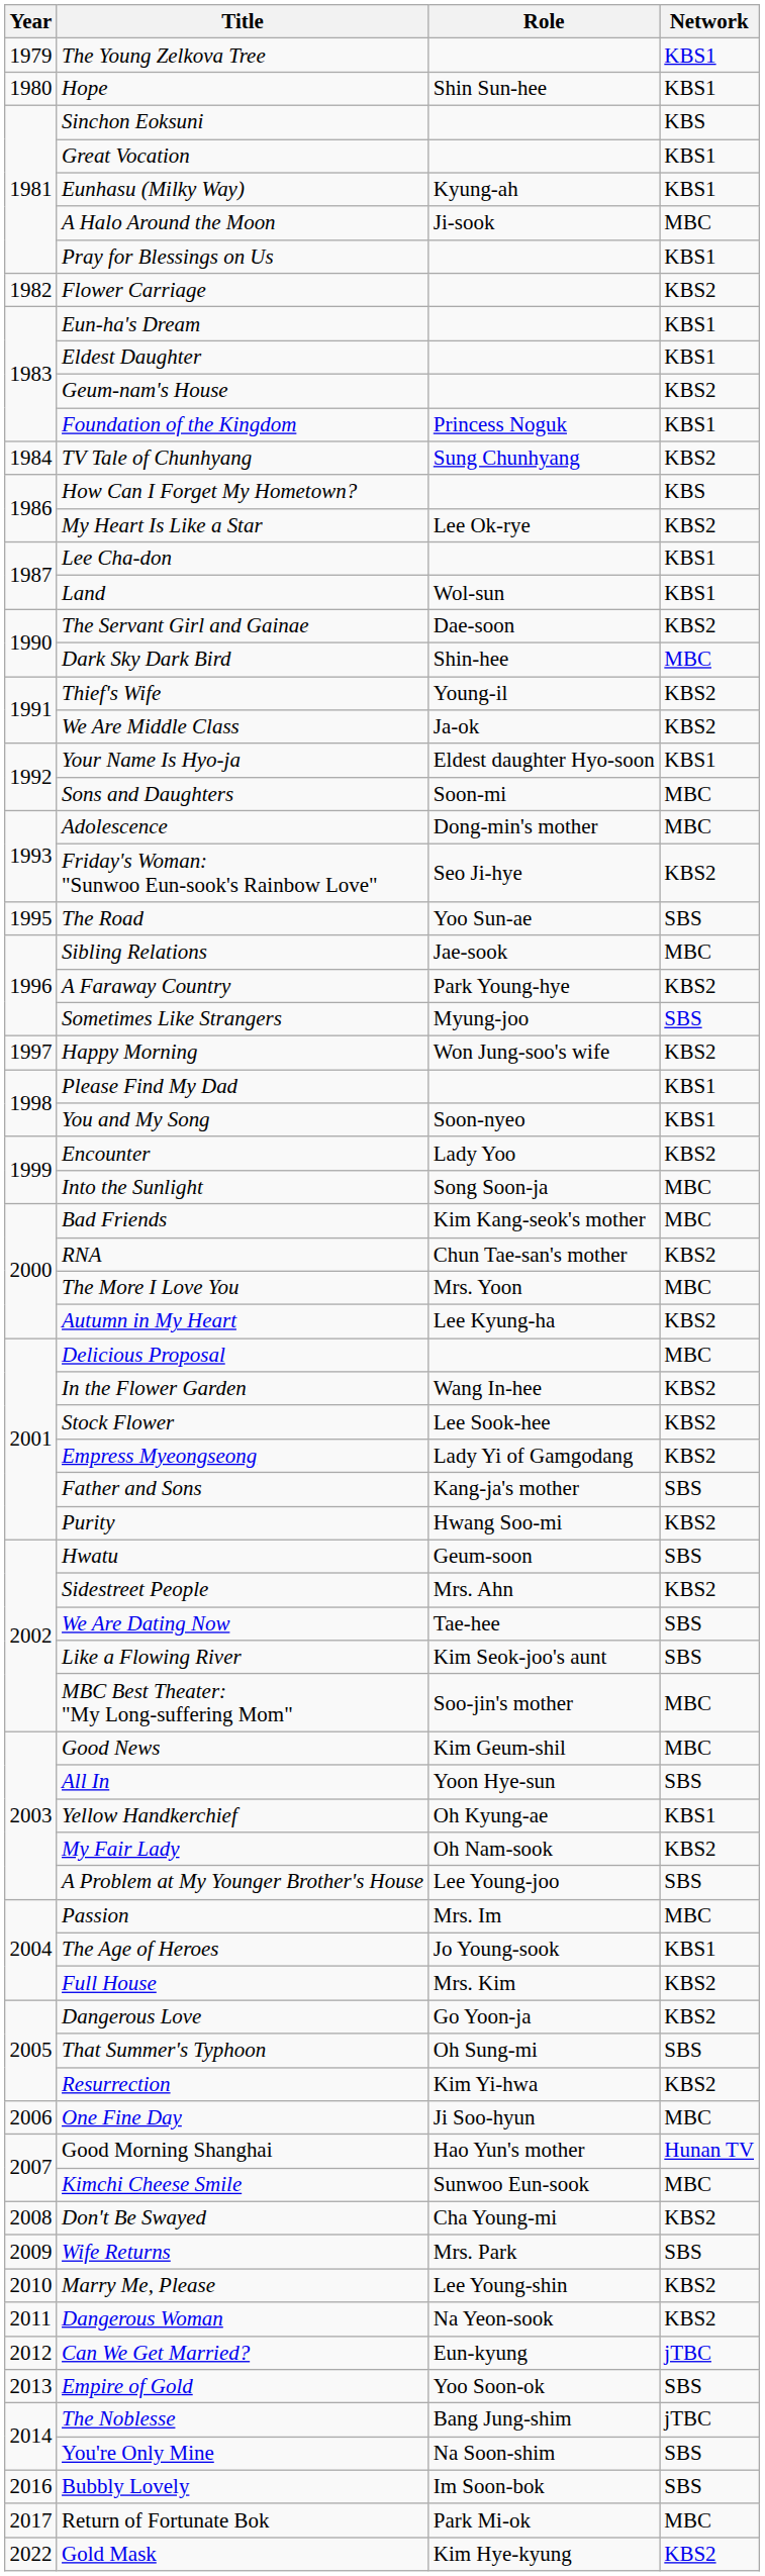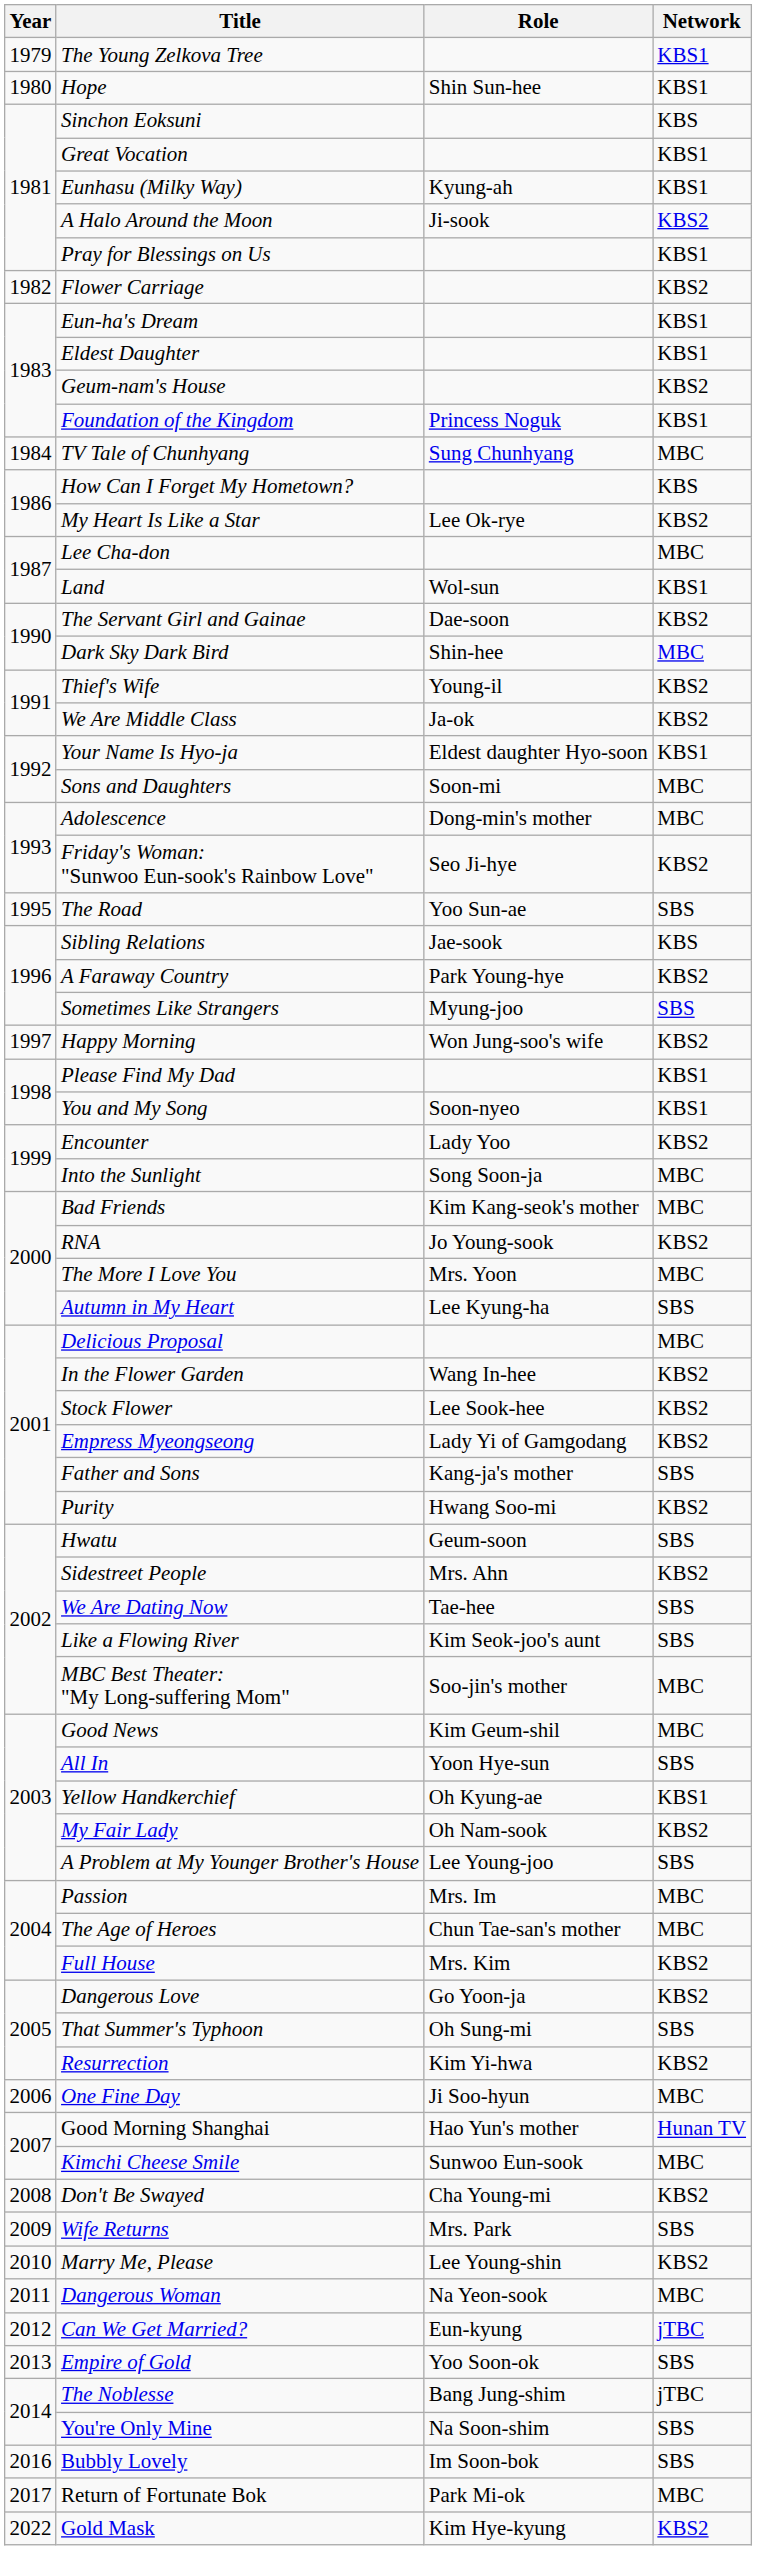 <table class="wikitable sortable">
 <tr>
 <th>Year</th>
 <th>Title</th>
 <th>Role</th>
 <th>Network</th>
 </tr>
 <tr>
 <td>1979</td>
 <td><em>The Young Zelkova Tree</em></td>
 <td></td>
 <td><a href='#'>KBS1</a></td>
 </tr>
 <tr>
 <td>1980</td>
 <td><em>Hope</em></td>
 <td>Shin Sun-hee</td>
 <td>KBS1</td>
 </tr>
 <tr>
 <td rowspan=5>1981</td>
 <td><em>Sinchon Eoksuni</em></td>
 <td></td>
 <td>KBS</td>
 </tr>
 <tr>
 <td><em>Great Vocation</em></td>
 <td></td>
 <td>KBS1</td>
 </tr>
 <tr>
 <td><em>Eunhasu (Milky Way)</em></td>
 <td>Kyung-ah</td>
 <td>KBS1</td>
 </tr>
 <tr>
 <td><em>A Halo Around the Moon</em></td>
 <td>Ji-sook</td>
-<td>MBC</td>
+<td><a href='#'>KBS2</a></td>
 </tr>
 <tr>
 <td><em>Pray for Blessings on Us</em></td>
 <td></td>
 <td>KBS1</td>
 </tr>
 <tr>
 <td>1982</td>
 <td><em>Flower Carriage</em></td>
 <td></td>
 <td>KBS2</td>
 </tr>
 <tr>
 <td rowspan=4>1983</td>
 <td><em>Eun-ha's Dream</em></td>
 <td></td>
 <td>KBS1</td>
 </tr>
 <tr>
 <td><em>Eldest Daughter</em></td>
 <td></td>
 <td>KBS1</td>
 </tr>
 <tr>
 <td><em>Geum-nam's House</em></td>
 <td></td>
 <td>KBS2</td>
 </tr>
 <tr>
 <td><em><a href='#'>Foundation of the Kingdom</a></em></td>
 <td><a href='#'>Princess Noguk</a></td>
 <td>KBS1</td>
 </tr>
 <tr>
 <td>1984</td>
 <td><em>TV Tale of Chunhyang</em></td>
 <td><a href='#'>Sung Chunhyang</a></td>
-<td>KBS2</td>
+<td>MBC</td>
 </tr>
 <tr>
 <td rowspan=2>1986</td>
 <td><em>How Can I Forget My Hometown?</em></td>
 <td></td>
 <td>KBS</td>
 </tr>
 <tr>
 <td><em>My Heart Is Like a Star</em></td>
 <td>Lee Ok-rye</td>
 <td>KBS2</td>
 </tr>
 <tr>
 <td rowspan=2>1987</td>
 <td><em>Lee Cha-don</em></td>
 <td></td>
-<td>KBS1</td>
+<td>MBC</td>
 </tr>
 <tr>
 <td><em>Land</em></td>
 <td>Wol-sun</td>
 <td>KBS1</td>
 </tr>
 <tr>
 <td rowspan=2>1990</td>
 <td><em>The Servant Girl and Gainae</em></td>
 <td>Dae-soon</td>
 <td>KBS2</td>
 </tr>
 <tr>
 <td><em>Dark Sky Dark Bird</em></td>
 <td>Shin-hee</td>
 <td><a href='#'>MBC</a></td>
 </tr>
 <tr>
 <td rowspan=2>1991</td>
 <td><em>Thief's Wife</em></td>
 <td>Young-il</td>
 <td>KBS2</td>
 </tr>
 <tr>
 <td><em>We Are Middle Class</em></td>
 <td>Ja-ok</td>
 <td>KBS2</td>
 </tr>
 <tr>
 <td rowspan=2>1992</td>
 <td><em>Your Name Is Hyo-ja</em></td>
 <td>Eldest daughter Hyo-soon</td>
 <td>KBS1</td>
 </tr>
 <tr>
 <td><em>Sons and Daughters</em></td>
 <td>Soon-mi</td>
 <td>MBC</td>
 </tr>
 <tr>
 <td rowspan=2>1993</td>
 <td><em>Adolescence</em></td>
 <td>Dong-min's mother</td>
 <td>MBC</td>
 </tr>
 <tr>
 <td><em>Friday's Woman:</em><br>"Sunwoo Eun-sook's Rainbow Love"</td>
 <td>Seo Ji-hye</td>
 <td>KBS2</td>
 </tr>
 <tr>
 <td>1995</td>
 <td><em>The Road</em></td>
 <td>Yoo Sun-ae</td>
 <td>SBS</td>
 </tr>
 <tr>
 <td rowspan=3>1996</td>
 <td><em>Sibling Relations</em></td>
 <td>Jae-sook</td>
-<td>MBC</td>
+<td>KBS</td>
 </tr>
 <tr>
 <td><em>A Faraway Country</em></td>
 <td>Park Young-hye</td>
 <td>KBS2</td>
 </tr>
 <tr>
 <td><em>Sometimes Like Strangers</em></td>
 <td>Myung-joo</td>
 <td><a href='#'>SBS</a></td>
 </tr>
 <tr>
 <td>1997</td>
 <td><em>Happy Morning</em></td>
 <td>Won Jung-soo's wife</td>
 <td>KBS2</td>
 </tr>
 <tr>
 <td rowspan=2>1998</td>
 <td><em>Please Find My Dad</em></td>
 <td></td>
 <td>KBS1</td>
 </tr>
 <tr>
 <td><em>You and My Song</em></td>
 <td>Soon-nyeo</td>
 <td>KBS1</td>
 </tr>
 <tr>
 <td rowspan=2>1999</td>
 <td><em>Encounter</em></td>
 <td>Lady Yoo</td>
 <td>KBS2</td>
 </tr>
 <tr>
 <td><em>Into the Sunlight</em></td>
 <td>Song Soon-ja</td>
 <td>MBC</td>
 </tr>
 <tr>
 <td rowspan=4>2000</td>
 <td><em>Bad Friends</em></td>
 <td>Kim Kang-seok's mother</td>
 <td>MBC</td>
 </tr>
 <tr>
 <td><em>RNA</em></td>
-<td>Chun Tae-san's mother</td>
+<td>Jo Young-sook</td>
 <td>KBS2</td>
 </tr>
 <tr>
 <td><em>The More I Love You</em></td>
 <td>Mrs. Yoon</td>
 <td>MBC</td>
 </tr>
 <tr>
 <td><em><a href='#'>Autumn in My Heart</a></em></td>
 <td>Lee Kyung-ha</td>
-<td>KBS2</td>
+<td>SBS</td>
 </tr>
 <tr>
 <td rowspan=6>2001</td>
 <td><em><a href='#'>Delicious Proposal</a></em></td>
 <td></td>
 <td>MBC</td>
 </tr>
 <tr>
 <td><em>In the Flower Garden</em></td>
 <td>Wang In-hee</td>
 <td>KBS2</td>
 </tr>
 <tr>
 <td><em>Stock Flower</em></td>
 <td>Lee Sook-hee</td>
 <td>KBS2</td>
 </tr>
 <tr>
 <td><em><a href='#'>Empress Myeongseong</a></em></td>
 <td>Lady Yi of Gamgodang</td>
 <td>KBS2</td>
 </tr>
 <tr>
 <td><em>Father and Sons</em></td>
 <td>Kang-ja's mother</td>
 <td>SBS</td>
 </tr>
 <tr>
 <td><em>Purity</em></td>
 <td>Hwang Soo-mi</td>
 <td>KBS2</td>
 </tr>
 <tr>
 <td rowspan=5>2002</td>
 <td><em>Hwatu</em></td>
 <td>Geum-soon</td>
 <td>SBS</td>
 </tr>
 <tr>
 <td><em>Sidestreet People</em></td>
 <td>Mrs. Ahn</td>
 <td>KBS2</td>
 </tr>
 <tr>
 <td><em><a href='#'>We Are Dating Now</a></em></td>
 <td>Tae-hee</td>
 <td>SBS</td>
 </tr>
 <tr>
 <td><em>Like a Flowing River</em></td>
 <td>Kim Seok-joo's aunt</td>
 <td>SBS</td>
 </tr>
 <tr>
 <td><em>MBC Best Theater:</em><br>"My Long-suffering Mom"</td>
 <td>Soo-jin's mother</td>
 <td>MBC</td>
 </tr>
 <tr>
 <td rowspan=5>2003</td>
 <td><em>Good News</em></td>
 <td>Kim Geum-shil</td>
 <td>MBC</td>
 </tr>
 <tr>
 <td><em><a href='#'>All In</a></em></td>
 <td>Yoon Hye-sun</td>
 <td>SBS</td>
 </tr>
 <tr>
 <td><em>Yellow Handkerchief</em></td>
 <td>Oh Kyung-ae</td>
 <td>KBS1</td>
 </tr>
 <tr>
 <td><em><a href='#'>My Fair Lady</a></em></td>
 <td>Oh Nam-sook</td>
 <td>KBS2</td>
 </tr>
 <tr>
 <td><em>A Problem at My Younger Brother's House</em></td>
 <td>Lee Young-joo</td>
 <td>SBS</td>
 </tr>
 <tr>
 <td rowspan=3>2004</td>
 <td><em>Passion</em></td>
 <td>Mrs. Im</td>
 <td>MBC</td>
 </tr>
 <tr>
 <td><em>The Age of Heroes</em></td>
-<td>Jo Young-sook</td>
-<td>KBS1</td>
+<td>Chun Tae-san's mother</td>
+<td>MBC</td>
 </tr>
 <tr>
 <td><em><a href='#'>Full House</a></em></td>
 <td>Mrs. Kim</td>
 <td>KBS2</td>
 </tr>
 <tr>
 <td rowspan=3>2005</td>
 <td><em>Dangerous Love</em></td>
 <td>Go Yoon-ja</td>
 <td>KBS2</td>
 </tr>
 <tr>
 <td><em>That Summer's Typhoon</em></td>
 <td>Oh Sung-mi</td>
 <td>SBS</td>
 </tr>
 <tr>
 <td><em><a href='#'>Resurrection</a></em></td>
 <td>Kim Yi-hwa</td>
 <td>KBS2</td>
 </tr>
 <tr>
 <td>2006</td>
 <td><em><a href='#'>One Fine Day</a></em></td>
 <td>Ji Soo-hyun</td>
 <td>MBC</td>
 </tr>
 <tr>
 <td rowspan="2">2007</td>
 <td>Good Morning Shanghai</td>
 <td>Hao Yun's mother</td>
 <td><a href='#'>Hunan TV</a></td>
 </tr>
 <tr>
 <td><em><a href='#'>Kimchi Cheese Smile</a></em></td>
 <td>Sunwoo Eun-sook</td>
 <td>MBC</td>
 </tr>
 <tr>
 <td>2008</td>
 <td><em>Don't Be Swayed</em></td>
 <td>Cha Young-mi</td>
 <td>KBS2</td>
 </tr>
 <tr>
 <td>2009</td>
 <td><em><a href='#'>Wife Returns</a></em></td>
 <td>Mrs. Park</td>
 <td>SBS</td>
 </tr>
 <tr>
 <td>2010</td>
 <td><em>Marry Me, Please</em></td>
 <td>Lee Young-shin</td>
 <td>KBS2</td>
 </tr>
 <tr>
 <td>2011</td>
 <td><em><a href='#'>Dangerous Woman</a></em></td>
 <td>Na Yeon-sook</td>
-<td>KBS2</td>
+<td>MBC</td>
 </tr>
 <tr>
 <td>2012</td>
 <td><em><a href='#'>Can We Get Married?</a></em></td>
 <td>Eun-kyung</td>
 <td><a href='#'>jTBC</a></td>
 </tr>
 <tr>
 <td>2013</td>
 <td><em><a href='#'>Empire of Gold</a></em></td>
 <td>Yoo Soon-ok</td>
 <td>SBS</td>
 </tr>
 <tr>
 <td rowspan=2>2014</td>
 <td><em><a href='#'>The Noblesse</a><strong></td>
 <td>Bang Jung-shim</td>
 <td>jTBC</td>
 </tr>
 <tr>
 <td></em><a href='#'>You're Only Mine</a><em></td>
 <td>Na Soon-shim</td>
 <td>SBS</td>
 </tr>
 <tr>
 <td>2016</td>
 <td></em><a href='#'>Bubbly Lovely</a><em></td>
 <td>Im Soon-bok</td>
 <td>SBS</td>
 </tr>
 <tr>
 <td>2017</td>
 <td></em>Return of Fortunate Bok<em></td>
 <td>Park Mi-ok</td>
 <td>MBC</td>
 </tr>
 <tr>
 <td>2022</td>
 <td></em><a href='#'>Gold Mask</a><em></td>
 <td>Kim Hye-kyung </td>
 <td><a href='#'>KBS2</a></td>
 </tr>
 </table>
